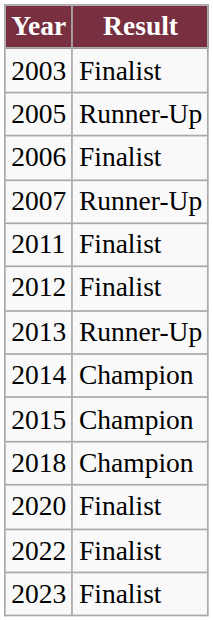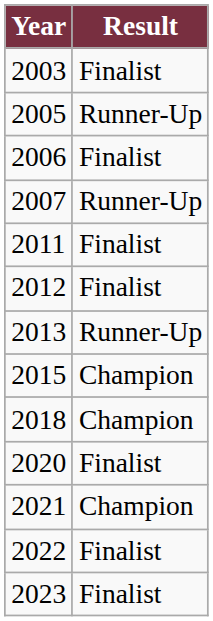 <table class="wikitable">
 <tr>
 <th style="background:#782F40; color: white;">Year</th>
 <th style="background:#782F40; color: white;">Result</th>
 </tr>
 <tr>
 <td>2003</td>
 <td>Finalist</td>
 </tr>
 <tr>
 <td>2005</td>
 <td>Runner-Up</td>
 </tr>
 <tr>
 <td>2006</td>
 <td>Finalist</td>
 </tr>
 <tr>
 <td>2007</td>
 <td>Runner-Up</td>
 </tr>
 <tr>
 <td>2011</td>
 <td>Finalist</td>
 </tr>
 <tr>
 <td>2012</td>
 <td>Finalist</td>
 </tr>
 <tr>
 <td>2013</td>
 <td>Runner-Up</td>
 </tr>
 <tr>
-<td>2014</td>
-<td>Champion</td>
-</tr>
-<tr>
 <td>2015</td>
 <td>Champion</td>
 </tr>
 <tr>
 <td>2018</td>
 <td>Champion</td>
 </tr>
 <tr>
 <td>2020</td>
 <td>Finalist</td>
 </tr>
 <tr>
+<td>2021</td>
+<td>Champion</td>
+</tr>
+<tr>
 <td>2022</td>
 <td>Finalist</td>
 </tr>
 <tr>
 <td>2023</td>
 <td>Finalist</td>
 </tr>
 </table>
